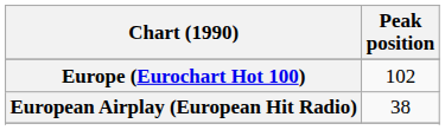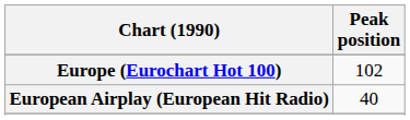 <table class="wikitable sortable plainrowheaders" style="text-align:center">
 <tr>
 <th>Chart (1990)</th>
 <th>Peak<br>position</th>
 </tr>
 <tr>
 </tr>
 <tr>
 <th scope="row">Europe (<a href='#'>Eurochart Hot 100</a>)</th>
 <td>102</td>
 </tr>
 <tr>
 <th scope="row">European Airplay (European Hit Radio)</th>
-<td>38</td>
+<td>40</td>
 </tr>
 <tr>
 </tr>
 <tr>
 </tr>
 </table>
